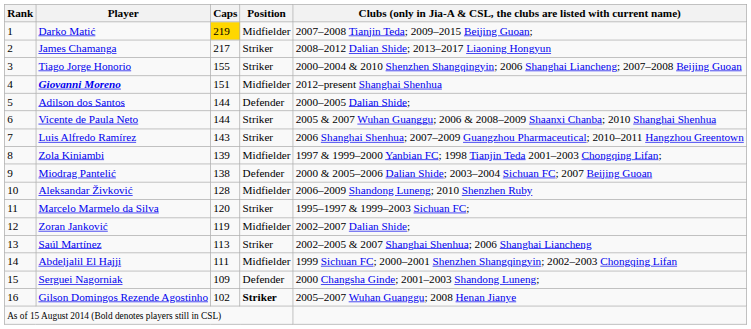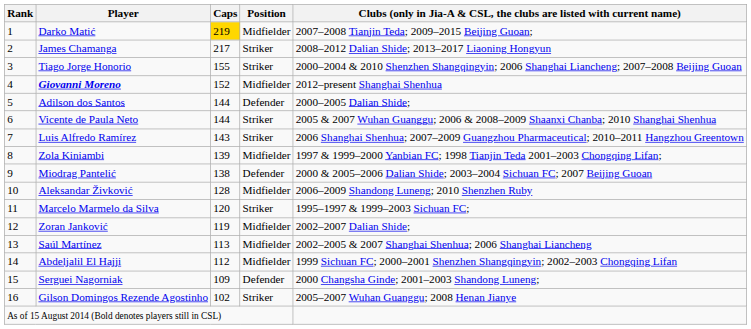 <table class="wikitable sortable" style="text-align:left;margin-left:1em;">
 <tr>
 <th>Rank</th>
 <th>Player</th>
 <th>Caps</th>
 <th>Position</th>
 <th>Clubs (only in Jia-A & CSL, the clubs are listed with current name)</th>
 </tr>
 <tr>
 <td>1</td>
 <td style="text-align:left;"> <a href='#'>Darko Matić</a></td>
 <td style="background: gold;">219</td>
 <td>Midfielder</td>
 <td>2007–2008 <a href='#'>Tianjin Teda</a>; 2009–2015 <a href='#'>Beijing Guoan</a>;</td>
 </tr>
 <tr>
 <td>2</td>
 <td style="text-align:left;"> <a href='#'>James Chamanga</a></td>
 <td>217</td>
 <td>Striker</td>
 <td>2008–2012 <a href='#'>Dalian Shide</a>; 2013–2017 <a href='#'>Liaoning Hongyun</a></td>
 </tr>
 <tr>
 <td>3</td>
 <td style="text-align:left;"> <a href='#'>Tiago Jorge Honorio</a></td>
 <td>155</td>
 <td>Striker</td>
 <td>2000–2004 & 2010 <a href='#'>Shenzhen Shangqingyin</a>; 2006 <a href='#'>Shanghai Liancheng</a>; 2007–2008 <a href='#'>Beijing Guoan</a></td>
 </tr>
 <tr>
 <td>4</td>
 <td style="text-align:left;"> <strong><em><a href='#'>Giovanni Moreno</a></em></strong></td>
-<td>151</td>
+<td>152</td>
 <td>Midfielder</td>
 <td>2012–present <a href='#'>Shanghai Shenhua</a></td>
 </tr>
 <tr>
 <td>5</td>
 <td style="text-align:left;"> <a href='#'>Adilson dos Santos</a></td>
 <td>144</td>
 <td>Defender</td>
 <td>2000–2005 <a href='#'>Dalian Shide</a>;</td>
 </tr>
 <tr>
 <td>6</td>
 <td style="text-align:left;"> <a href='#'>Vicente de Paula Neto</a></td>
 <td>144</td>
 <td>Striker</td>
 <td>2005 & 2007 <a href='#'>Wuhan Guanggu</a>; 2006 & 2008–2009 <a href='#'>Shaanxi Chanba</a>; 2010 <a href='#'>Shanghai Shenhua</a></td>
 </tr>
 <tr>
 <td>7</td>
 <td style="text-align:left;"> <a href='#'>Luis Alfredo Ramírez</a></td>
 <td>143</td>
 <td>Striker</td>
 <td>2006 <a href='#'>Shanghai Shenhua</a>; 2007–2009 <a href='#'>Guangzhou Pharmaceutical</a>; 2010–2011 <a href='#'>Hangzhou Greentown</a></td>
 </tr>
 <tr>
 <td>8</td>
 <td style="text-align:left;"> <a href='#'>Zola Kiniambi</a></td>
 <td>139</td>
 <td>Midfielder</td>
 <td>1997 & 1999–2000 <a href='#'>Yanbian FC</a>; 1998 <a href='#'>Tianjin Teda</a> 2001–2003 <a href='#'>Chongqing Lifan</a>;</td>
 </tr>
 <tr>
 <td>9</td>
 <td style="text-align:left;"> <a href='#'>Miodrag Pantelić</a></td>
 <td>138</td>
 <td>Defender</td>
 <td>2000 & 2005–2006 <a href='#'>Dalian Shide</a>; 2003–2004 <a href='#'>Sichuan FC</a>; 2007 <a href='#'>Beijing Guoan</a></td>
 </tr>
 <tr>
 <td>10</td>
 <td style="text-align:left;"> <a href='#'>Aleksandar Živković</a></td>
 <td>128</td>
 <td>Midfielder</td>
 <td>2006–2009 <a href='#'>Shandong Luneng</a>; 2010 <a href='#'>Shenzhen Ruby</a></td>
 </tr>
 <tr>
 <td>11</td>
 <td style="text-align:left;"> <a href='#'>Marcelo Marmelo da Silva</a></td>
 <td>120</td>
 <td>Striker</td>
 <td>1995–1997 & 1999–2003 <a href='#'>Sichuan FC</a>;</td>
 </tr>
 <tr>
 <td>12</td>
 <td style="text-align:left;"> <a href='#'>Zoran Janković</a></td>
 <td>119</td>
 <td>Midfielder</td>
 <td>2002–2007 <a href='#'>Dalian Shide</a>;</td>
 </tr>
 <tr>
 <td>13</td>
 <td style="text-align:left;"> <a href='#'>Saúl Martínez</a></td>
 <td>113</td>
-<td>Striker</td>
+<td>Midfielder</td>
 <td>2002–2005 & 2007 <a href='#'>Shanghai Shenhua</a>; 2006 <a href='#'>Shanghai Liancheng</a></td>
 </tr>
 <tr>
 <td>14</td>
 <td style="text-align:left;"> <a href='#'>Abdeljalil El Hajji</a></td>
-<td>111</td>
+<td>112</td>
 <td>Midfielder</td>
 <td>1999 <a href='#'>Sichuan FC</a>; 2000–2001 <a href='#'>Shenzhen Shangqingyin</a>; 2002–2003 <a href='#'>Chongqing Lifan</a></td>
 </tr>
 <tr>
 <td>15</td>
 <td style="text-align:left;"> <a href='#'>Serguei Nagorniak</a></td>
 <td>109</td>
 <td>Defender</td>
 <td>2000 <a href='#'>Changsha Ginde</a>; 2001–2003 <a href='#'>Shandong Luneng</a>;</td>
 </tr>
 <tr>
 <td>16</td>
 <td style="text-align:left;"> <a href='#'>Gilson Domingos Rezende Agostinho</a></td>
 <td>102</td>
-<td><strong>Striker</strong></td>
+<td>Striker</td>
 <td>2005–2007 <a href='#'>Wuhan Guanggu</a>; 2008 <a href='#'>Henan Jianye</a></td>
 </tr>
 <tr>
 <td colspan="4"><small>As of 15 August 2014 (Bold denotes players still in CSL)</small></td>
 </tr>
 </table>
